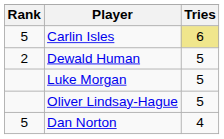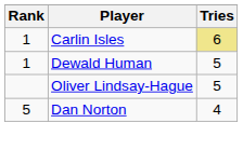 <table class="wikitable sortable">
 <tr>
 </tr>
 <tr>
 <th>Rank</th>
 <th>Player</th>
 <th>Tries</th>
 </tr>
 <tr>
-<td align=center>5</td>
+<td align=center>1</td>
 <td> <a href='#'>Carlin Isles</a></td>
 <td align=center style="background: khaki;">6</td>
 </tr>
 <tr>
-<td align=center>2</td>
+<td align=center>1</td>
 <td> <a href='#'>Dewald Human</a></td>
-<td align=center>5</td>
-</tr>
-<tr>
-<td align=center></td>
-<td> <a href='#'>Luke Morgan</a></td>
 <td align=center>5</td>
 </tr>
 <tr>
 <td align=center></td>
 <td> <a href='#'>Oliver Lindsay-Hague</a></td>
 <td align=center>5</td>
 </tr>
 <tr>
 <td align=center>5</td>
 <td> <a href='#'>Dan Norton</a></td>
 <td align=center>4</td>
 </tr>
 </table>
